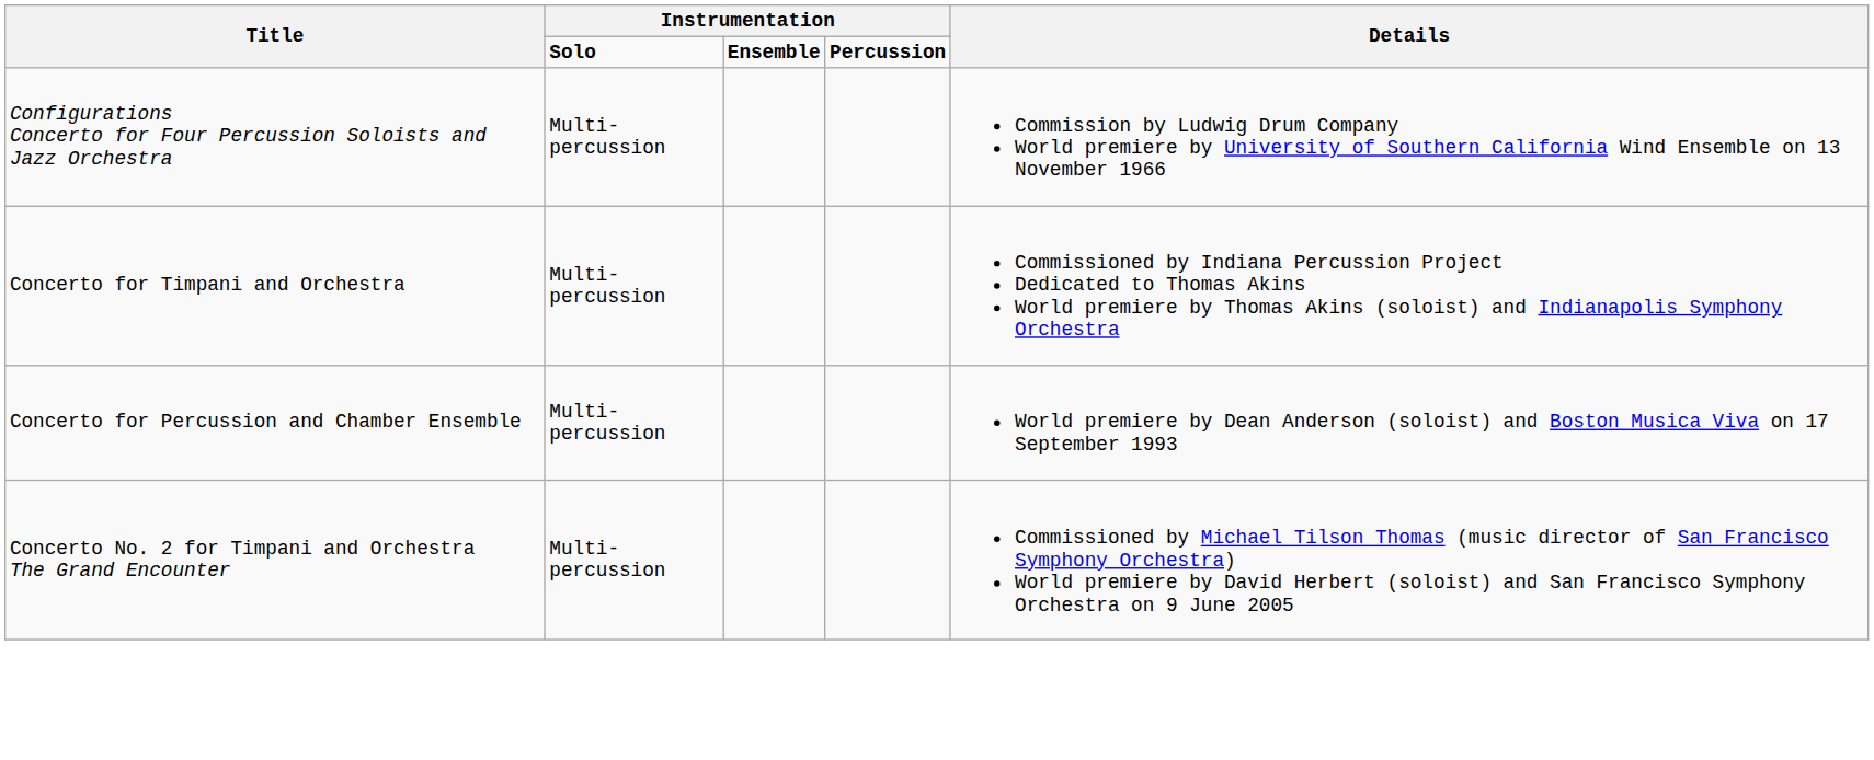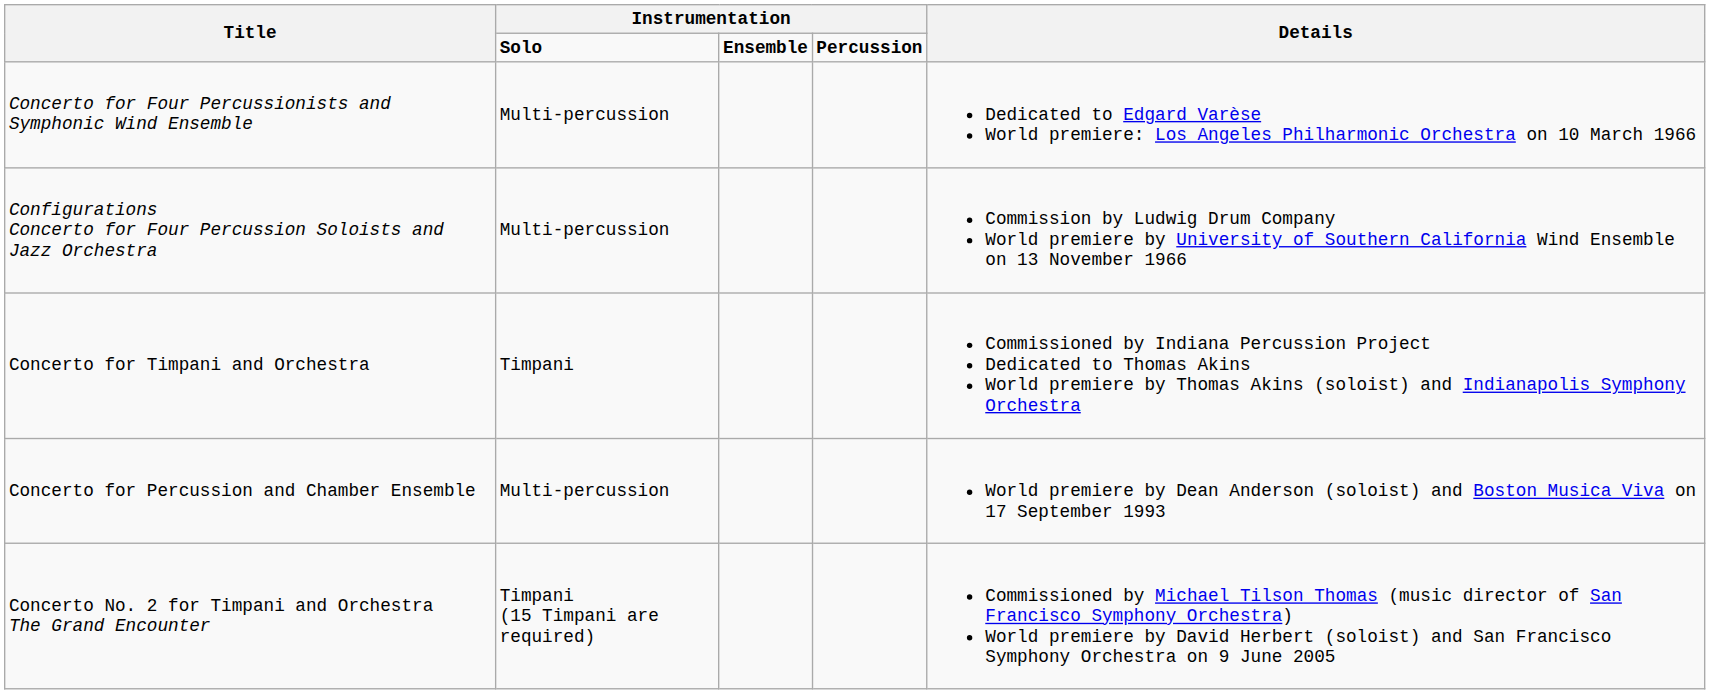 <table class="wikitable">
 <tr>
 <th rowspan="2">Title</th>
 <th colspan="3">Instrumentation</th>
 <th rowspan="2">Details</th>
 </tr>
 <tr>
 <td><strong>Solo</strong></td>
 <td><strong>Ensemble</strong></td>
 <td><strong>Percussion</strong></td>
 </tr>
 <tr>
+<td><em>Concerto for Four Percussionists and Symphonic Wind Ensemble</em></td>
+<td>Multi-percussion</td>
+<td></td>
+<td></td>
+<td><br><ul><li>Dedicated to <a href='#'>Edgard Varèse</a></li><li>World premiere: <a href='#'>Los Angeles Philharmonic Orchestra</a> on 10 March 1966</li></ul></td>
+</tr>
+<tr>
 <td><em>Configurations</em><br><em>Concerto for Four Percussion Soloists and Jazz Orchestra</em></td>
 <td>Multi-percussion</td>
 <td></td>
 <td></td>
 <td><br><ul><li>Commission by Ludwig Drum Company</li><li>World premiere by <a href='#'>University of Southern California</a> Wind Ensemble on 13 November 1966</li></ul></td>
 </tr>
 <tr>
 <td>Concerto for Timpani and Orchestra</td>
-<td>Multi-percussion</td>
+<td>Timpani</td>
 <td></td>
 <td></td>
 <td><br><ul><li>Commissioned by Indiana Percussion Project</li><li>Dedicated to Thomas Akins</li><li>World premiere by Thomas Akins (soloist) and <a href='#'>Indianapolis Symphony Orchestra</a></li></ul></td>
 </tr>
 <tr>
 <td>Concerto for Percussion and Chamber Ensemble</td>
 <td>Multi-percussion</td>
 <td></td>
 <td></td>
 <td><br><ul><li>World premiere by Dean Anderson (soloist) and <a href='#'>Boston Musica Viva</a> on 17 September 1993</li></ul></td>
 </tr>
 <tr>
 <td>Concerto No. 2 for Timpani and Orchestra<br><em>The Grand Encounter</em></td>
-<td>Multi-percussion</td>
+<td>Timpani<br>(15 Timpani are required)</td>
 <td></td>
 <td></td>
 <td><br><ul><li>Commissioned by <a href='#'>Michael Tilson Thomas</a> (music director of <a href='#'>San Francisco Symphony Orchestra</a>)</li><li>World premiere by David Herbert (soloist) and San Francisco Symphony Orchestra on 9 June 2005</li></ul></td>
 </tr>
 </table>
